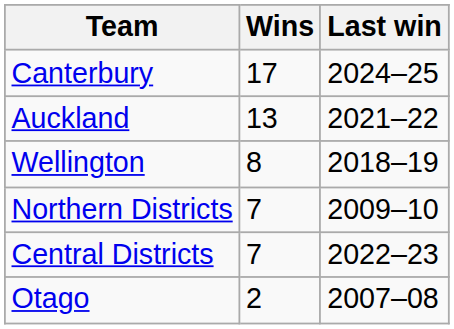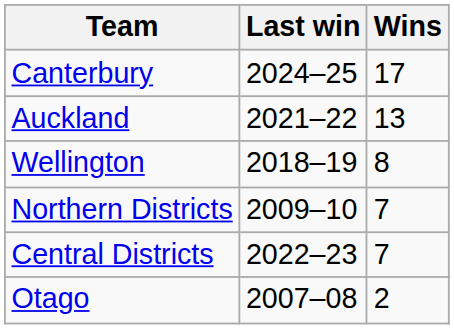 <table class="wikitable">
 <tr>
 <th>Team</th>
+<th>Last win</th>
 <th>Wins</th>
-<th>Last win</th>
 </tr>
 <tr>
 <td><a href='#'>Canterbury</a></td>
+<td>2024–25</td>
 <td>17</td>
-<td>2024–25</td>
 </tr>
 <tr>
 <td><a href='#'>Auckland</a></td>
+<td>2021–22</td>
 <td>13</td>
-<td>2021–22</td>
 </tr>
 <tr>
 <td><a href='#'>Wellington</a></td>
+<td>2018–19</td>
 <td>8</td>
-<td>2018–19</td>
 </tr>
 <tr>
 <td><a href='#'>Northern Districts</a></td>
+<td>2009–10</td>
 <td>7</td>
-<td>2009–10</td>
 </tr>
 <tr>
 <td><a href='#'>Central Districts</a></td>
+<td>2022–23</td>
 <td>7</td>
-<td>2022–23</td>
 </tr>
 <tr>
 <td><a href='#'>Otago</a></td>
+<td>2007–08</td>
 <td>2</td>
-<td>2007–08</td>
 </tr>
 </table>
